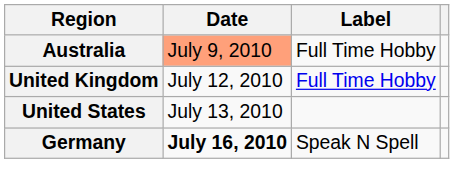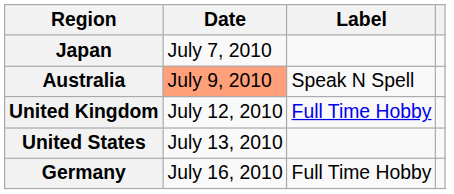 <table class="wikitable plainrowheaders">
 <tr>
 <th scope="col">Region</th>
 <th scope="col">Date</th>
 <th scope="col">Label</th>
 <th scope="col"></th>
 </tr>
 <tr>
+<th scope="row">Japan</th>
+<td>July 7, 2010</td>
+<td></td>
+<td align="center"></td>
+</tr>
+<tr>
 <th scope="row">Australia</th>
 <td style="background: lightsalmon;">July 9, 2010</td>
-<td>Full Time Hobby</td>
+<td>Speak N Spell</td>
 <td align="center"></td>
 </tr>
 <tr>
 <th scope="row">United Kingdom</th>
 <td>July 12, 2010</td>
 <td><a href='#'>Full Time Hobby</a></td>
 <td align="center"></td>
 </tr>
 <tr>
 <th scope="row">United States</th>
 <td>July 13, 2010</td>
 <td></td>
 <td align="center"></td>
 </tr>
 <tr>
 <th scope="row">Germany</th>
-<td><strong>July 16, 2010</strong></td>
-<td>Speak N Spell</td>
+<td>July 16, 2010</td>
+<td>Full Time Hobby</td>
 <td align="center"></td>
 </tr>
 </table>
